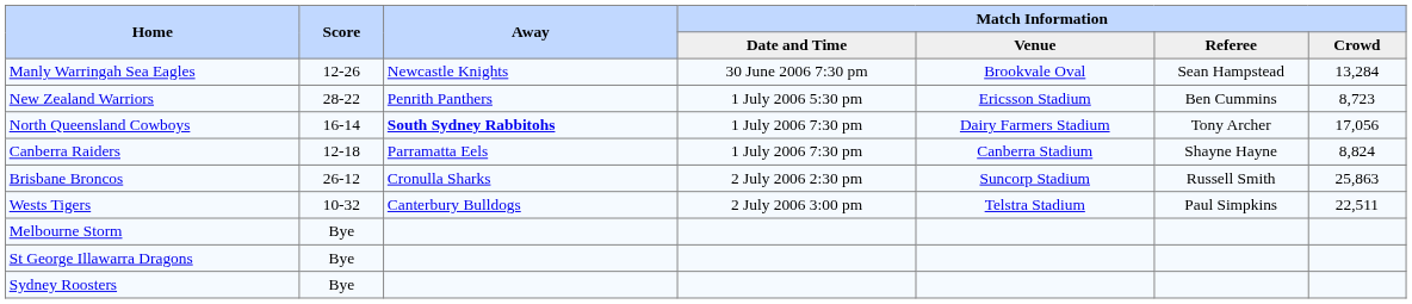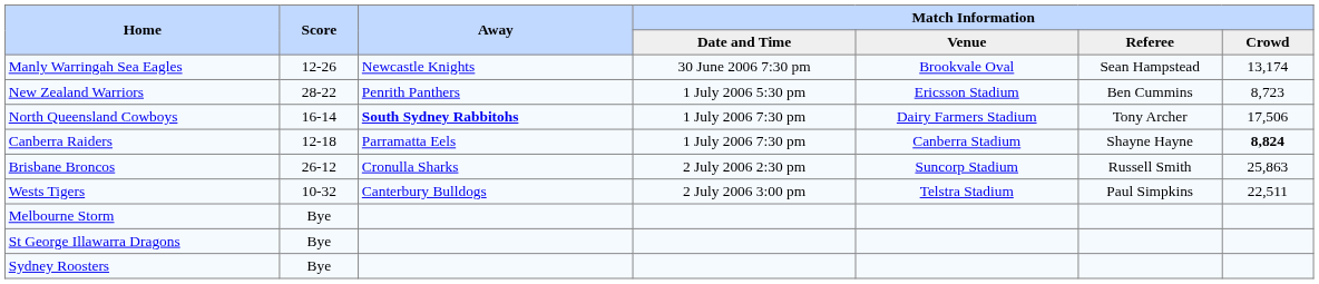 <table border=1 style="border-collapse:collapse; font-size:90%;" cellpadding=3 cellspacing=0 width=100%>
 <tr bgcolor=#C1D8FF>
 <th rowspan=2 width=21%>Home</th>
 <th rowspan=2 width=6%>Score</th>
 <th rowspan=2 width=21%>Away</th>
 <th colspan=6>Match Information</th>
 </tr>
 <tr bgcolor=#EFEFEF>
 <th width=17%>Date and Time</th>
 <th width=17%>Venue</th>
 <th width=11%>Referee</th>
 <th width=7%>Crowd</th>
 </tr>
 <tr align=center bgcolor=#F5FAFF>
 <td align=left> <a href='#'>Manly Warringah Sea Eagles</a></td>
 <td>12-26</td>
 <td align=left> <a href='#'>Newcastle Knights</a></td>
 <td>30 June 2006 7:30 pm</td>
 <td><a href='#'>Brookvale Oval</a></td>
 <td>Sean Hampstead</td>
-<td>13,284</td>
+<td>13,174</td>
 </tr>
 <tr align=center bgcolor=#F5FAFF>
 <td align=left> <a href='#'>New Zealand Warriors</a></td>
 <td>28-22</td>
 <td align=left> <a href='#'>Penrith Panthers</a></td>
 <td>1 July 2006 5:30 pm</td>
 <td><a href='#'>Ericsson Stadium</a></td>
 <td>Ben Cummins</td>
 <td>8,723</td>
 </tr>
 <tr align=center bgcolor=#F5FAFF>
 <td align=left> <a href='#'>North Queensland Cowboys</a></td>
 <td>16-14</td>
 <td align=left><strong> <a href='#'>South Sydney Rabbitohs</a></strong></td>
 <td>1 July 2006 7:30 pm</td>
 <td><a href='#'>Dairy Farmers Stadium</a></td>
 <td>Tony Archer</td>
-<td>17,056</td>
+<td>17,506</td>
 </tr>
 <tr align=center bgcolor=#F5FAFF>
 <td align=left> <a href='#'>Canberra Raiders</a></td>
 <td>12-18</td>
 <td align=left> <a href='#'>Parramatta Eels</a></td>
 <td>1 July 2006 7:30 pm</td>
 <td><a href='#'>Canberra Stadium</a></td>
 <td>Shayne Hayne</td>
-<td>8,824</td>
+<td><strong>8,824</strong></td>
 </tr>
 <tr align=center bgcolor=#F5FAFF>
 <td align=left> <a href='#'>Brisbane Broncos</a></td>
 <td>26-12</td>
 <td align=left> <a href='#'>Cronulla Sharks</a></td>
 <td>2 July 2006 2:30 pm</td>
 <td><a href='#'>Suncorp Stadium</a></td>
 <td>Russell Smith</td>
 <td>25,863</td>
 </tr>
 <tr align=center bgcolor=#F5FAFF>
 <td align=left> <a href='#'>Wests Tigers</a></td>
 <td>10-32</td>
 <td align=left> <a href='#'>Canterbury Bulldogs</a></td>
 <td>2 July 2006 3:00 pm</td>
 <td><a href='#'>Telstra Stadium</a></td>
 <td>Paul Simpkins</td>
 <td>22,511</td>
 </tr>
 <tr align=center bgcolor=#F5FAFF>
 <td align=left> <a href='#'>Melbourne Storm</a></td>
 <td>Bye</td>
 <td></td>
 <td></td>
 <td></td>
 <td></td>
 <td></td>
 </tr>
 <tr align=center bgcolor=#F5FAFF>
 <td align=left> <a href='#'>St George Illawarra Dragons</a></td>
 <td>Bye</td>
 <td></td>
 <td></td>
 <td></td>
 <td></td>
 <td></td>
 </tr>
 <tr align=center bgcolor=#F5FAFF>
 <td align=left> <a href='#'>Sydney Roosters</a></td>
 <td>Bye</td>
 <td></td>
 <td></td>
 <td></td>
 <td></td>
 <td></td>
 </tr>
 </table>
